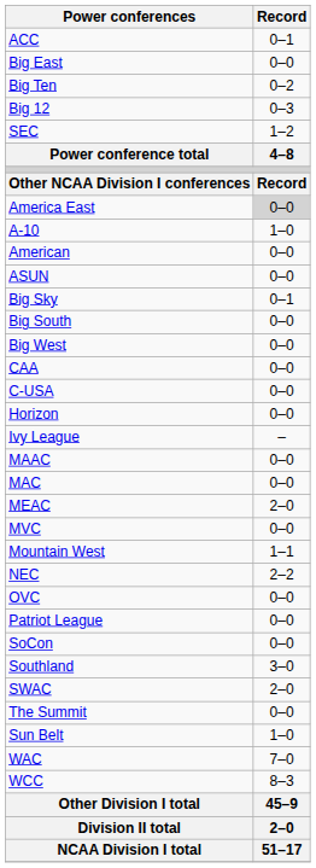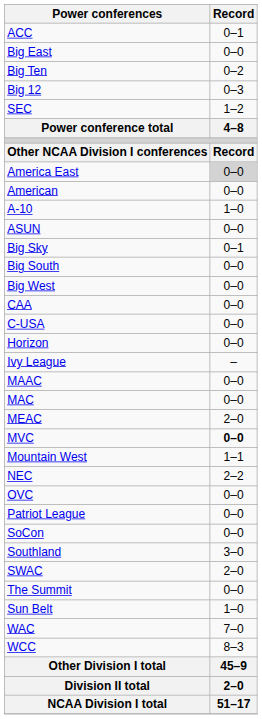 <table class="wikitable">
 <tr>
 <th>Power conferences</th>
 <th>Record</th>
 </tr>
 <tr>
 <td><a href='#'>ACC</a></td>
 <td align=center>0–1</td>
 </tr>
 <tr>
 <td><a href='#'>Big East</a></td>
 <td align=center>0–0</td>
 </tr>
 <tr>
 <td><a href='#'>Big Ten</a></td>
 <td align=center>0–2</td>
 </tr>
 <tr>
 <td><a href='#'>Big 12</a></td>
 <td align=center>0–3</td>
 </tr>
 <tr>
 <td><a href='#'>SEC</a></td>
 <td align=center>1–2</td>
 </tr>
 <tr>
 <th>Power conference total</th>
 <th>4–8</th>
 </tr>
 <tr>
 <th colspan="2" style="background:lightgrey;"></th>
 </tr>
 <tr>
 <th>Other NCAA Division I conferences</th>
 <th>Record</th>
 </tr>
 <tr>
 <td><a href='#'>America East</a></td>
 <td align=center style="background: lightgrey;">0–0</td>
 </tr>
 <tr>
+<td><a href='#'>American</a></td>
+<td align=center>0–0</td>
+</tr>
+<tr>
 <td><a href='#'>A-10</a></td>
 <td align=center>1–0</td>
-</tr>
-<tr>
-<td><a href='#'>American</a></td>
-<td align=center>0–0</td>
 </tr>
 <tr>
 <td><a href='#'>ASUN</a></td>
 <td align=center>0–0</td>
 </tr>
 <tr>
 <td><a href='#'>Big Sky</a></td>
 <td align=center>0–1</td>
 </tr>
 <tr>
 <td><a href='#'>Big South</a></td>
 <td align=center>0–0</td>
 </tr>
 <tr>
 <td><a href='#'>Big West</a></td>
 <td align=center>0–0</td>
 </tr>
 <tr>
 <td><a href='#'>CAA</a></td>
 <td align=center>0–0</td>
 </tr>
 <tr>
 <td><a href='#'>C-USA</a></td>
 <td align=center>0–0</td>
 </tr>
 <tr>
 <td><a href='#'>Horizon</a></td>
 <td align=center>0–0</td>
 </tr>
 <tr>
 <td><a href='#'>Ivy League</a></td>
 <td align=center>–</td>
 </tr>
 <tr>
 <td><a href='#'>MAAC</a></td>
 <td align=center>0–0</td>
 </tr>
 <tr>
 <td><a href='#'>MAC</a></td>
 <td align=center>0–0</td>
 </tr>
 <tr>
 <td><a href='#'>MEAC</a></td>
 <td align=center>2–0</td>
 </tr>
 <tr>
 <td><a href='#'>MVC</a></td>
-<td align=center>0–0</td>
+<td align=center><strong>0–0</strong></td>
 </tr>
 <tr>
 <td><a href='#'>Mountain West</a></td>
 <td align=center>1–1</td>
 </tr>
 <tr>
 <td><a href='#'>NEC</a></td>
 <td align=center>2–2</td>
 </tr>
 <tr>
 <td><a href='#'>OVC</a></td>
 <td align=center>0–0</td>
 </tr>
 <tr>
 <td><a href='#'>Patriot League</a></td>
 <td align=center>0–0</td>
 </tr>
 <tr>
 <td><a href='#'>SoCon</a></td>
 <td align=center>0–0</td>
 </tr>
 <tr>
 <td><a href='#'>Southland</a></td>
 <td align=center>3–0</td>
 </tr>
 <tr>
 <td><a href='#'>SWAC</a></td>
 <td align=center>2–0</td>
 </tr>
 <tr>
 <td><a href='#'>The Summit</a></td>
 <td align=center>0–0</td>
 </tr>
 <tr>
 <td><a href='#'>Sun Belt</a></td>
 <td align=center>1–0</td>
 </tr>
 <tr>
 <td><a href='#'>WAC</a></td>
 <td align=center>7–0</td>
 </tr>
 <tr>
 <td><a href='#'>WCC</a></td>
 <td align=center>8–3</td>
 </tr>
 <tr>
 <th>Other Division I total</th>
 <th>45–9</th>
 </tr>
 <tr>
 <th>Division II total</th>
 <th>2–0</th>
 </tr>
 <tr>
 <th>NCAA Division I total</th>
 <th>51–17</th>
 </tr>
 <tr>
 </tr>
 </table>
